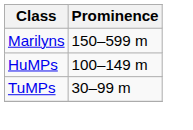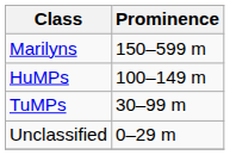 <table class="wikitable floatright">
 <tr>
 <th>Class</th>
 <th>Prominence</th>
 </tr>
 <tr>
 <td><a href='#'>Marilyns</a></td>
 <td>150–599 m</td>
 </tr>
 <tr>
 <td><a href='#'>HuMPs</a></td>
 <td>100–149 m</td>
 </tr>
 <tr>
 <td><a href='#'>TuMPs</a></td>
 <td>30–99 m</td>
 </tr>
 <tr>
+<td>Unclassified</td>
+<td>0–29 m</td>
+</tr>
+<tr>
 </tr>
 </table>
